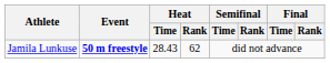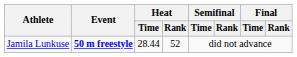 <table class=wikitable style="font-size:90%">
 <tr>
 <th rowspan="2">Athlete</th>
 <th rowspan="2">Event</th>
 <th colspan="2">Heat</th>
 <th colspan="2">Semifinal</th>
 <th colspan="2">Final</th>
 </tr>
 <tr style="font-size:95%">
 <th>Time</th>
 <th>Rank</th>
 <th>Time</th>
 <th>Rank</th>
 <th>Time</th>
 <th>Rank</th>
 </tr>
 <tr align=center>
 <td align=left><a href='#'>Jamila Lunkuse</a></td>
 <td align=left><strong><a href='#'>50 m freestyle</a></strong></td>
-<td>28.43</td>
-<td>62</td>
+<td>28.44</td>
+<td>52</td>
 <td colspan=4>did not advance</td>
 </tr>
 </table>
